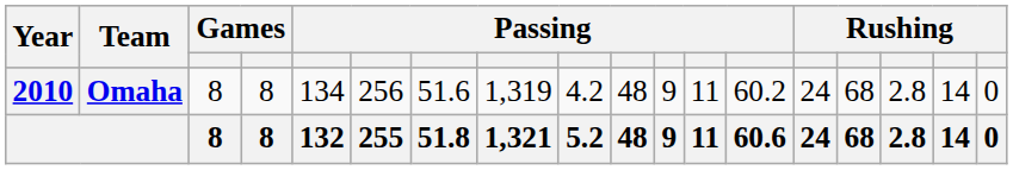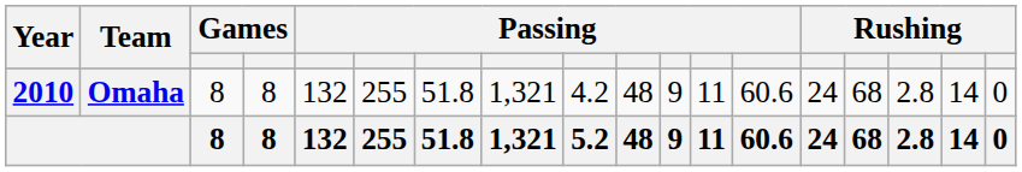 <table class="wikitable" style="text-align:center;">
 <tr>
 <th rowspan="2">Year</th>
 <th rowspan="2">Team</th>
 <th colspan="2">Games</th>
 <th colspan="9">Passing</th>
 <th colspan="5">Rushing</th>
 </tr>
 <tr>
 <th></th>
 <th></th>
 <th></th>
 <th></th>
 <th></th>
 <th></th>
 <th></th>
 <th></th>
 <th></th>
 <th></th>
 <th></th>
 <th></th>
 <th></th>
 <th></th>
 <th></th>
 <th></th>
 </tr>
 <tr>
 <th><a href='#'>2010</a></th>
 <th><a href='#'>Omaha</a></th>
 <td>8</td>
 <td>8</td>
-<td>134</td>
-<td>256</td>
-<td>51.6</td>
-<td>1,319</td>
+<td>132</td>
+<td>255</td>
+<td>51.8</td>
+<td>1,321</td>
 <td>4.2</td>
 <td>48</td>
 <td>9</td>
 <td>11</td>
-<td>60.2</td>
+<td>60.6</td>
 <td>24</td>
 <td>68</td>
 <td>2.8</td>
 <td>14</td>
 <td>0</td>
 </tr>
 <tr>
 <th colspan="2"></th>
 <th>8</th>
 <th>8</th>
 <th>132</th>
 <th>255</th>
 <th>51.8</th>
 <th>1,321</th>
 <th>5.2</th>
 <th>48</th>
 <th>9</th>
 <th>11</th>
 <th>60.6</th>
 <th>24</th>
 <th>68</th>
 <th>2.8</th>
 <th>14</th>
 <th>0</th>
 </tr>
 </table>
